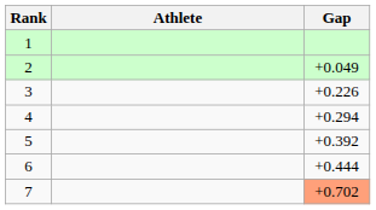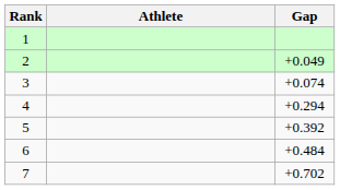 <table class=wikitable style="text-align:center">
 <tr>
 <th width=40>Rank</th>
 <th width=250>Athlete</th>
 <th width=60>Gap</th>
 </tr>
 <tr bgcolor="ccffcc">
 <td>1</td>
 <td align=left></td>
 <td></td>
 </tr>
 <tr bgcolor="ccffcc">
 <td>2</td>
 <td align=left></td>
 <td>+0.049</td>
 </tr>
 <tr>
 <td>3</td>
 <td align=left></td>
-<td>+0.226</td>
+<td>+0.074</td>
 </tr>
 <tr>
 <td>4</td>
 <td align=left></td>
 <td>+0.294</td>
 </tr>
 <tr>
 <td>5</td>
 <td align=left></td>
 <td>+0.392</td>
 </tr>
 <tr>
 <td>6</td>
 <td align=left></td>
-<td>+0.444</td>
+<td>+0.484</td>
 </tr>
 <tr>
 <td>7</td>
 <td align=left></td>
-<td style="background: lightsalmon;">+0.702</td>
+<td>+0.702</td>
 </tr>
 </table>
